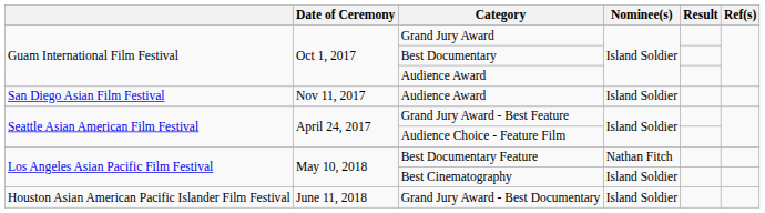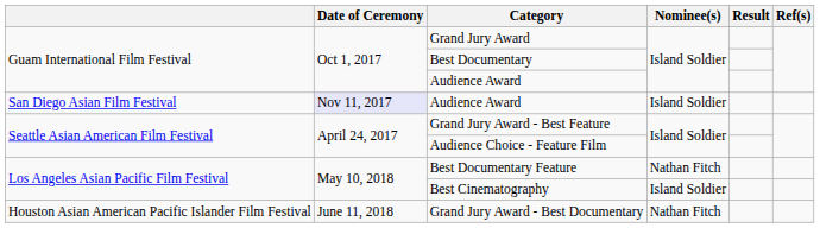 <table class="wikitable">
 <tr>
 <th></th>
 <th>Date of Ceremony</th>
 <th>Category</th>
 <th>Nominee(s)</th>
 <th>Result</th>
 <th>Ref(s)</th>
 </tr>
 <tr>
 <td rowspan="3">Guam International Film Festival</td>
 <td rowspan="3">Oct 1, 2017</td>
 <td>Grand Jury Award</td>
 <td rowspan="3">Island Soldier</td>
 <td></td>
 <td rowspan="3"></td>
 </tr>
 <tr>
 <td>Best Documentary</td>
 <td></td>
 </tr>
 <tr>
 <td>Audience Award</td>
 <td></td>
 </tr>
 <tr>
 <td><a href='#'>San Diego Asian Film Festival</a></td>
-<td>Nov 11, 2017</td>
+<td style="background: lavender;">Nov 11, 2017</td>
 <td>Audience Award</td>
 <td>Island Soldier</td>
 <td></td>
 <td></td>
 </tr>
 <tr>
 <td rowspan="2"><a href='#'>Seattle Asian American Film Festival</a></td>
 <td rowspan="2">April 24, 2017</td>
 <td>Grand Jury Award - Best Feature</td>
 <td rowspan="2">Island Soldier</td>
 <td></td>
 <td rowspan="2"></td>
 </tr>
 <tr>
 <td>Audience Choice - Feature Film</td>
 <td></td>
 </tr>
 <tr>
 <td rowspan="2"><a href='#'>Los Angeles Asian Pacific Film Festival</a></td>
 <td rowspan="2">May 10, 2018</td>
 <td>Best Documentary Feature</td>
 <td>Nathan Fitch</td>
 <td></td>
 <td></td>
 </tr>
 <tr>
 <td>Best Cinematography</td>
 <td>Island Soldier</td>
 <td></td>
 <td></td>
 </tr>
 <tr>
 <td>Houston Asian American Pacific Islander Film Festival</td>
 <td>June 11, 2018</td>
 <td>Grand Jury Award - Best Documentary</td>
-<td>Island Soldier</td>
+<td>Nathan Fitch</td>
 <td></td>
 <td></td>
 </tr>
 </table>
